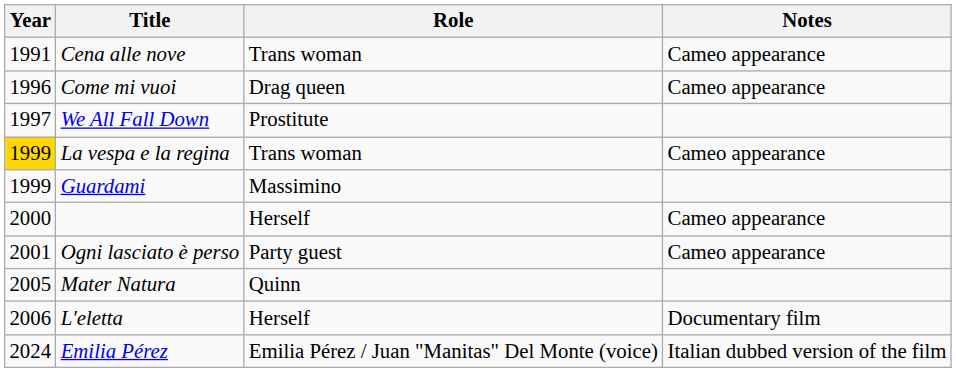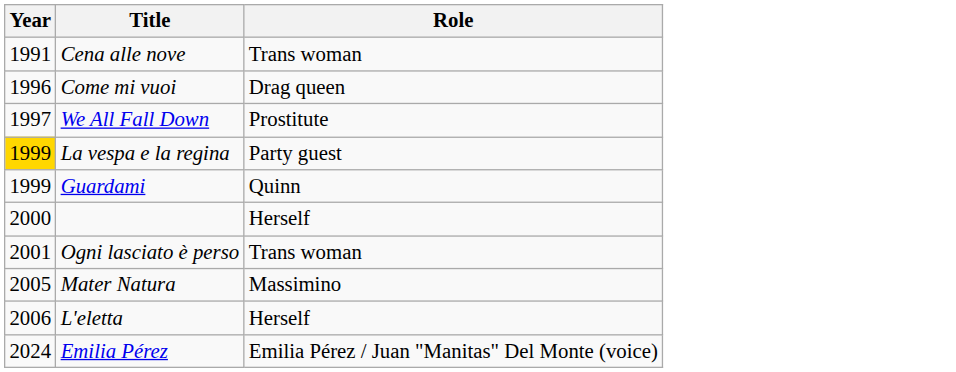 <table class="wikitable">
 <tr>
 <th>Year</th>
 <th>Title</th>
 <th>Role</th>
-<th>Notes</th>
 </tr>
 <tr>
 <td>1991</td>
 <td><em>Cena alle nove</em></td>
 <td>Trans woman</td>
-<td>Cameo appearance</td>
 </tr>
 <tr>
 <td>1996</td>
 <td><em>Come mi vuoi</em></td>
 <td>Drag queen</td>
-<td>Cameo appearance</td>
 </tr>
 <tr>
 <td>1997</td>
 <td><em><a href='#'>We All Fall Down</a></em></td>
 <td>Prostitute</td>
-<td></td>
 </tr>
 <tr>
 <td style="background: gold;">1999</td>
 <td><em>La vespa e la regina</em></td>
-<td>Trans woman</td>
-<td>Cameo appearance</td>
+<td>Party guest</td>
 </tr>
 <tr>
 <td>1999</td>
 <td><em><a href='#'>Guardami</a></em></td>
-<td>Massimino</td>
-<td></td>
+<td>Quinn</td>
 </tr>
 <tr>
 <td>2000</td>
 <td></td>
 <td>Herself</td>
-<td>Cameo appearance</td>
 </tr>
 <tr>
 <td>2001</td>
 <td><em>Ogni lasciato è perso</em></td>
-<td>Party guest</td>
-<td>Cameo appearance</td>
+<td>Trans woman</td>
 </tr>
 <tr>
 <td>2005</td>
 <td><em>Mater Natura</em></td>
-<td>Quinn</td>
-<td></td>
+<td>Massimino</td>
 </tr>
 <tr>
 <td>2006</td>
 <td><em>L'eletta</em></td>
 <td>Herself</td>
-<td>Documentary film</td>
 </tr>
 <tr>
 <td>2024</td>
 <td><em><a href='#'>Emilia Pérez</a></em></td>
 <td>Emilia Pérez / Juan "Manitas" Del Monte (voice)</td>
-<td>Italian dubbed version of the film</td>
 </tr>
 </table>
